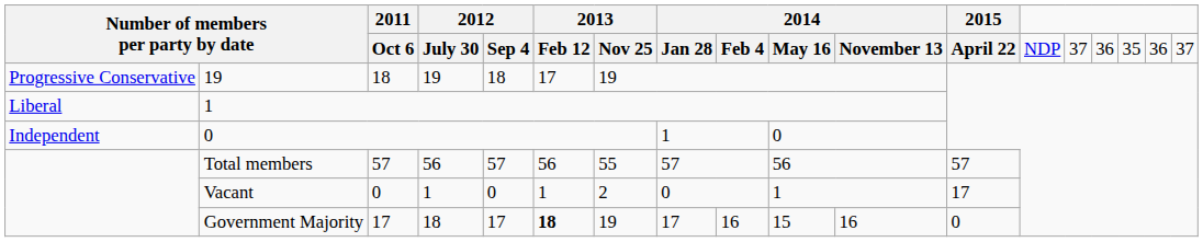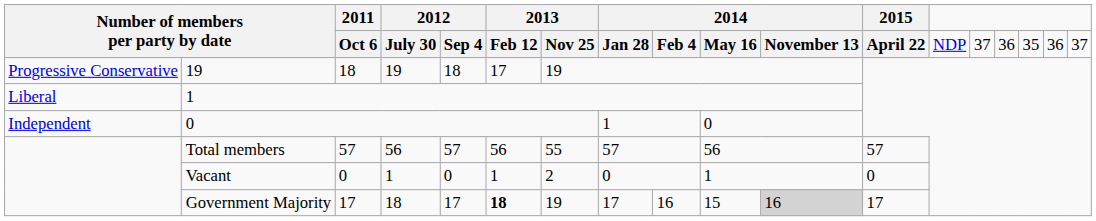 <table class="wikitable">
 <tr>
 <th colspan=2 rowspan=2>Number of members<br>per party by date</th>
 <th>2011</th>
 <th colspan=2>2012</th>
 <th colspan=2>2013</th>
 <th colspan=4>2014</th>
 <th>2015</th>
 </tr>
 <tr>
 <th>Oct 6</th>
 <th>July 30</th>
 <th>Sep 4</th>
 <th>Feb 12</th>
 <th>Nov 25</th>
 <th>Jan 28</th>
 <th>Feb 4</th>
 <th>May 16</th>
 <th>November 13</th>
 <th>April 22<br></th>
 <td><a href='#'>NDP</a></td>
 <td colspan=6>37</td>
 <td>36</td>
 <td>35</td>
 <td>36</td>
 <td>37</td>
 </tr>
 <tr>
 <td><a href='#'>Progressive Conservative</a></td>
 <td>19</td>
 <td>18</td>
 <td>19</td>
 <td>18</td>
 <td>17</td>
 <td colspan=5>19</td>
 </tr>
 <tr>
 <td><a href='#'>Liberal</a></td>
 <td colspan=10>1</td>
 </tr>
 <tr>
 <td><a href='#'>Independent</a></td>
 <td colspan=6>0</td>
 <td colspan=2>1</td>
 <td colspan=2>0</td>
 </tr>
 <tr>
 <td rowspan=4></td>
 <td>Total members</td>
 <td>57</td>
 <td>56</td>
 <td>57</td>
 <td>56</td>
 <td>55</td>
 <td colspan=2>57</td>
 <td colspan=2>56</td>
 <td>57</td>
 </tr>
 <tr>
 <td>Vacant</td>
 <td>0</td>
 <td>1</td>
 <td>0</td>
 <td>1</td>
 <td>2</td>
 <td colspan=2>0</td>
 <td colspan=2>1</td>
-<td>17</td>
+<td>0</td>
 </tr>
 <tr>
 <td>Government Majority</td>
 <td>17</td>
 <td>18</td>
 <td>17</td>
 <td><strong>18</strong></td>
 <td>19</td>
 <td>17</td>
 <td>16</td>
 <td>15</td>
-<td>16</td>
-<td>0</td>
+<td style="background: lightgrey;">16</td>
+<td>17</td>
 </tr>
 </table>
